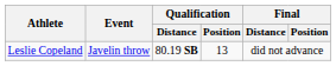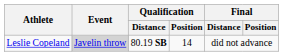 <table class=wikitable style="font-size:90%">
 <tr>
 <th rowspan="2">Athlete</th>
 <th rowspan="2">Event</th>
 <th colspan="2">Qualification</th>
 <th colspan="2">Final</th>
 </tr>
 <tr style="font-size:95%">
 <th>Distance</th>
 <th>Position</th>
 <th>Distance</th>
 <th>Position</th>
 </tr>
 <tr align=center>
 <td align=left><a href='#'>Leslie Copeland</a></td>
-<td align=left><a href='#'>Javelin throw</a></td>
+<td align=left style="background: lightgrey;"><a href='#'>Javelin throw</a></td>
 <td>80.19 <strong>SB</strong></td>
-<td>13</td>
+<td>14</td>
 <td colspan=2>did not advance</td>
 </tr>
 </table>
